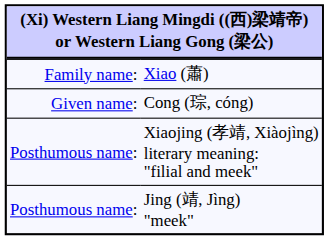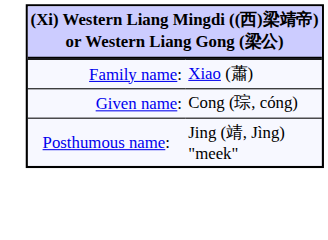 <table cellpadding=3px cellspacing=0px bgcolor=#f7f8ff style="float:right; border:2px solid; margin:5px;">
 <tr>
 <th align=center style="background:#ccf; border-bottom:2px solid" colspan=2><strong>(Xi) Western Liang Mingdi</strong> ((西)梁靖帝)<br>or <strong>Western Liang Gong</strong> (梁公)</th>
 </tr>
 <tr>
 <td align=right style="border-top:1px solid"><a href='#'>Family name</a>:</td>
 <td style="border-top:1px solid"><a href='#'>Xiao</a> (蕭)</td>
 </tr>
 <tr>
 <td align=right style="border-top:1px solid"><a href='#'>Given name</a>:</td>
 <td style="border-top:1px solid">Cong (琮, cóng)</td>
 </tr>
 <tr>
 <td align=center style="border-top:1px solid"><a href='#'>Posthumous name</a>:<br></td>
-<td style="border-top:1px solid">Xiaojing (孝靖, Xiàojìng)<br>literary meaning:<br>"filial and meek"</td>
-</tr>
-<tr>
-<td align=center style="border-top:1px solid"><a href='#'>Posthumous name</a>:<br></td>
 <td style="border-top:1px solid">Jing (靖, Jìng)<br>"meek"</td>
 </tr>
 <tr>
 </tr>
 </table>
